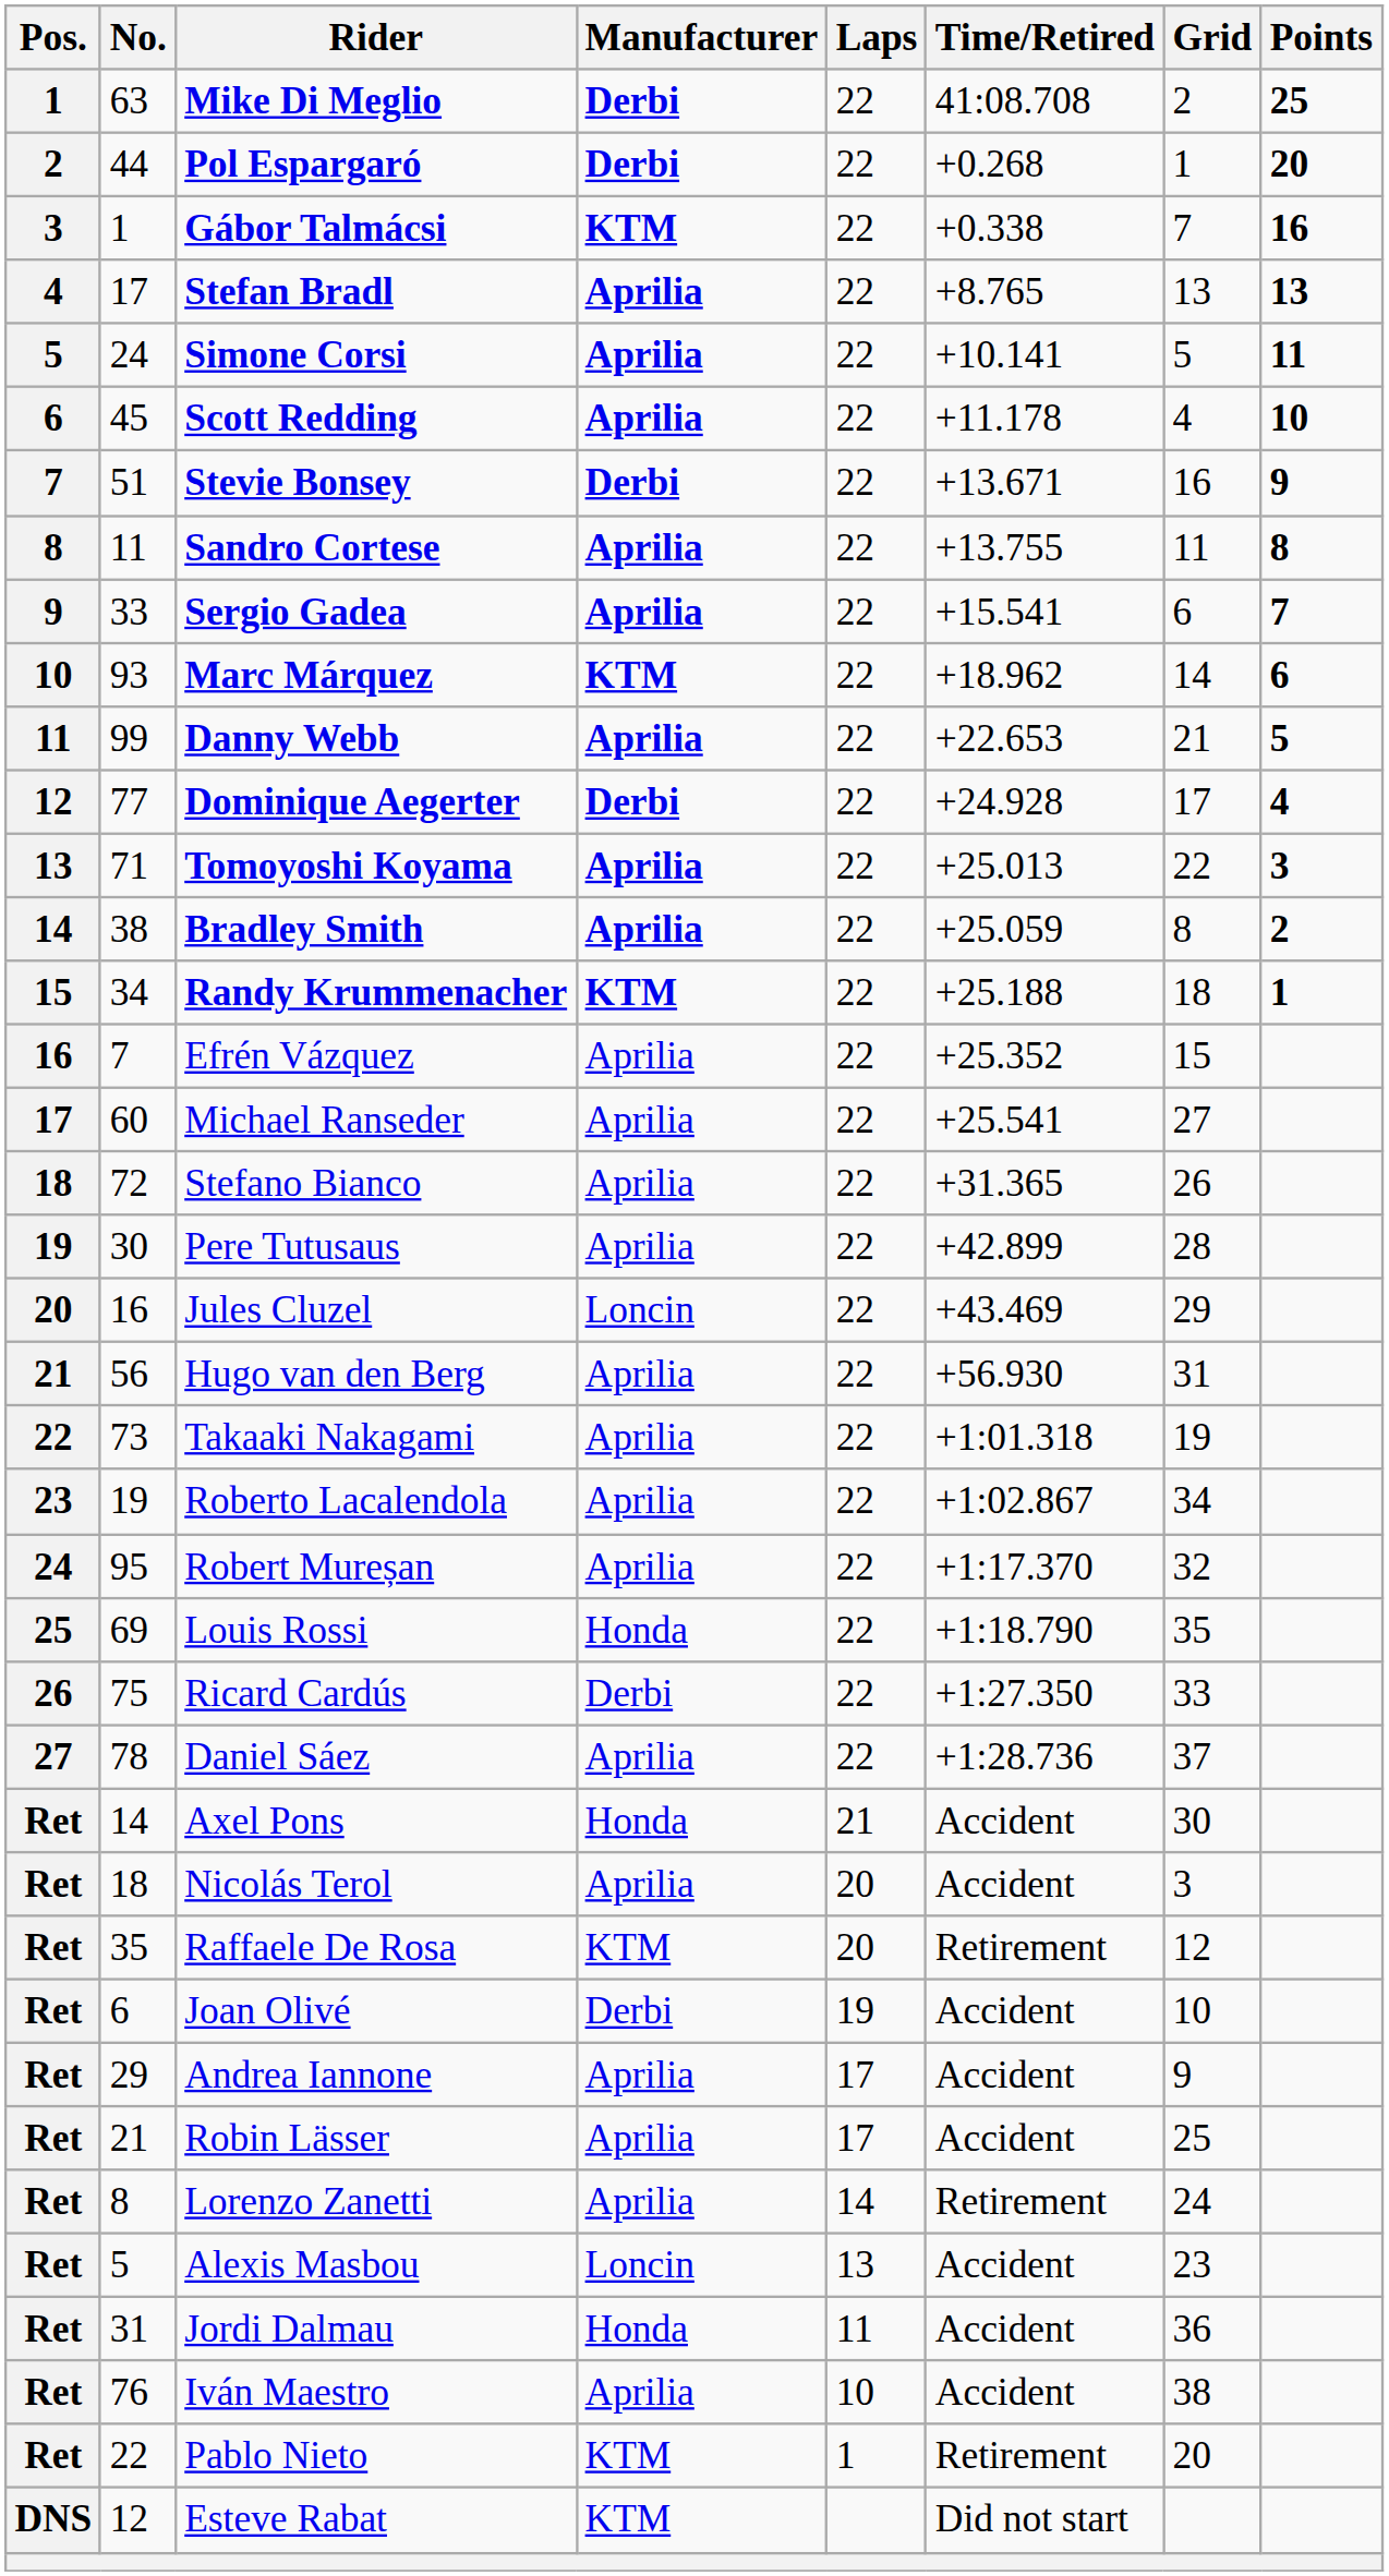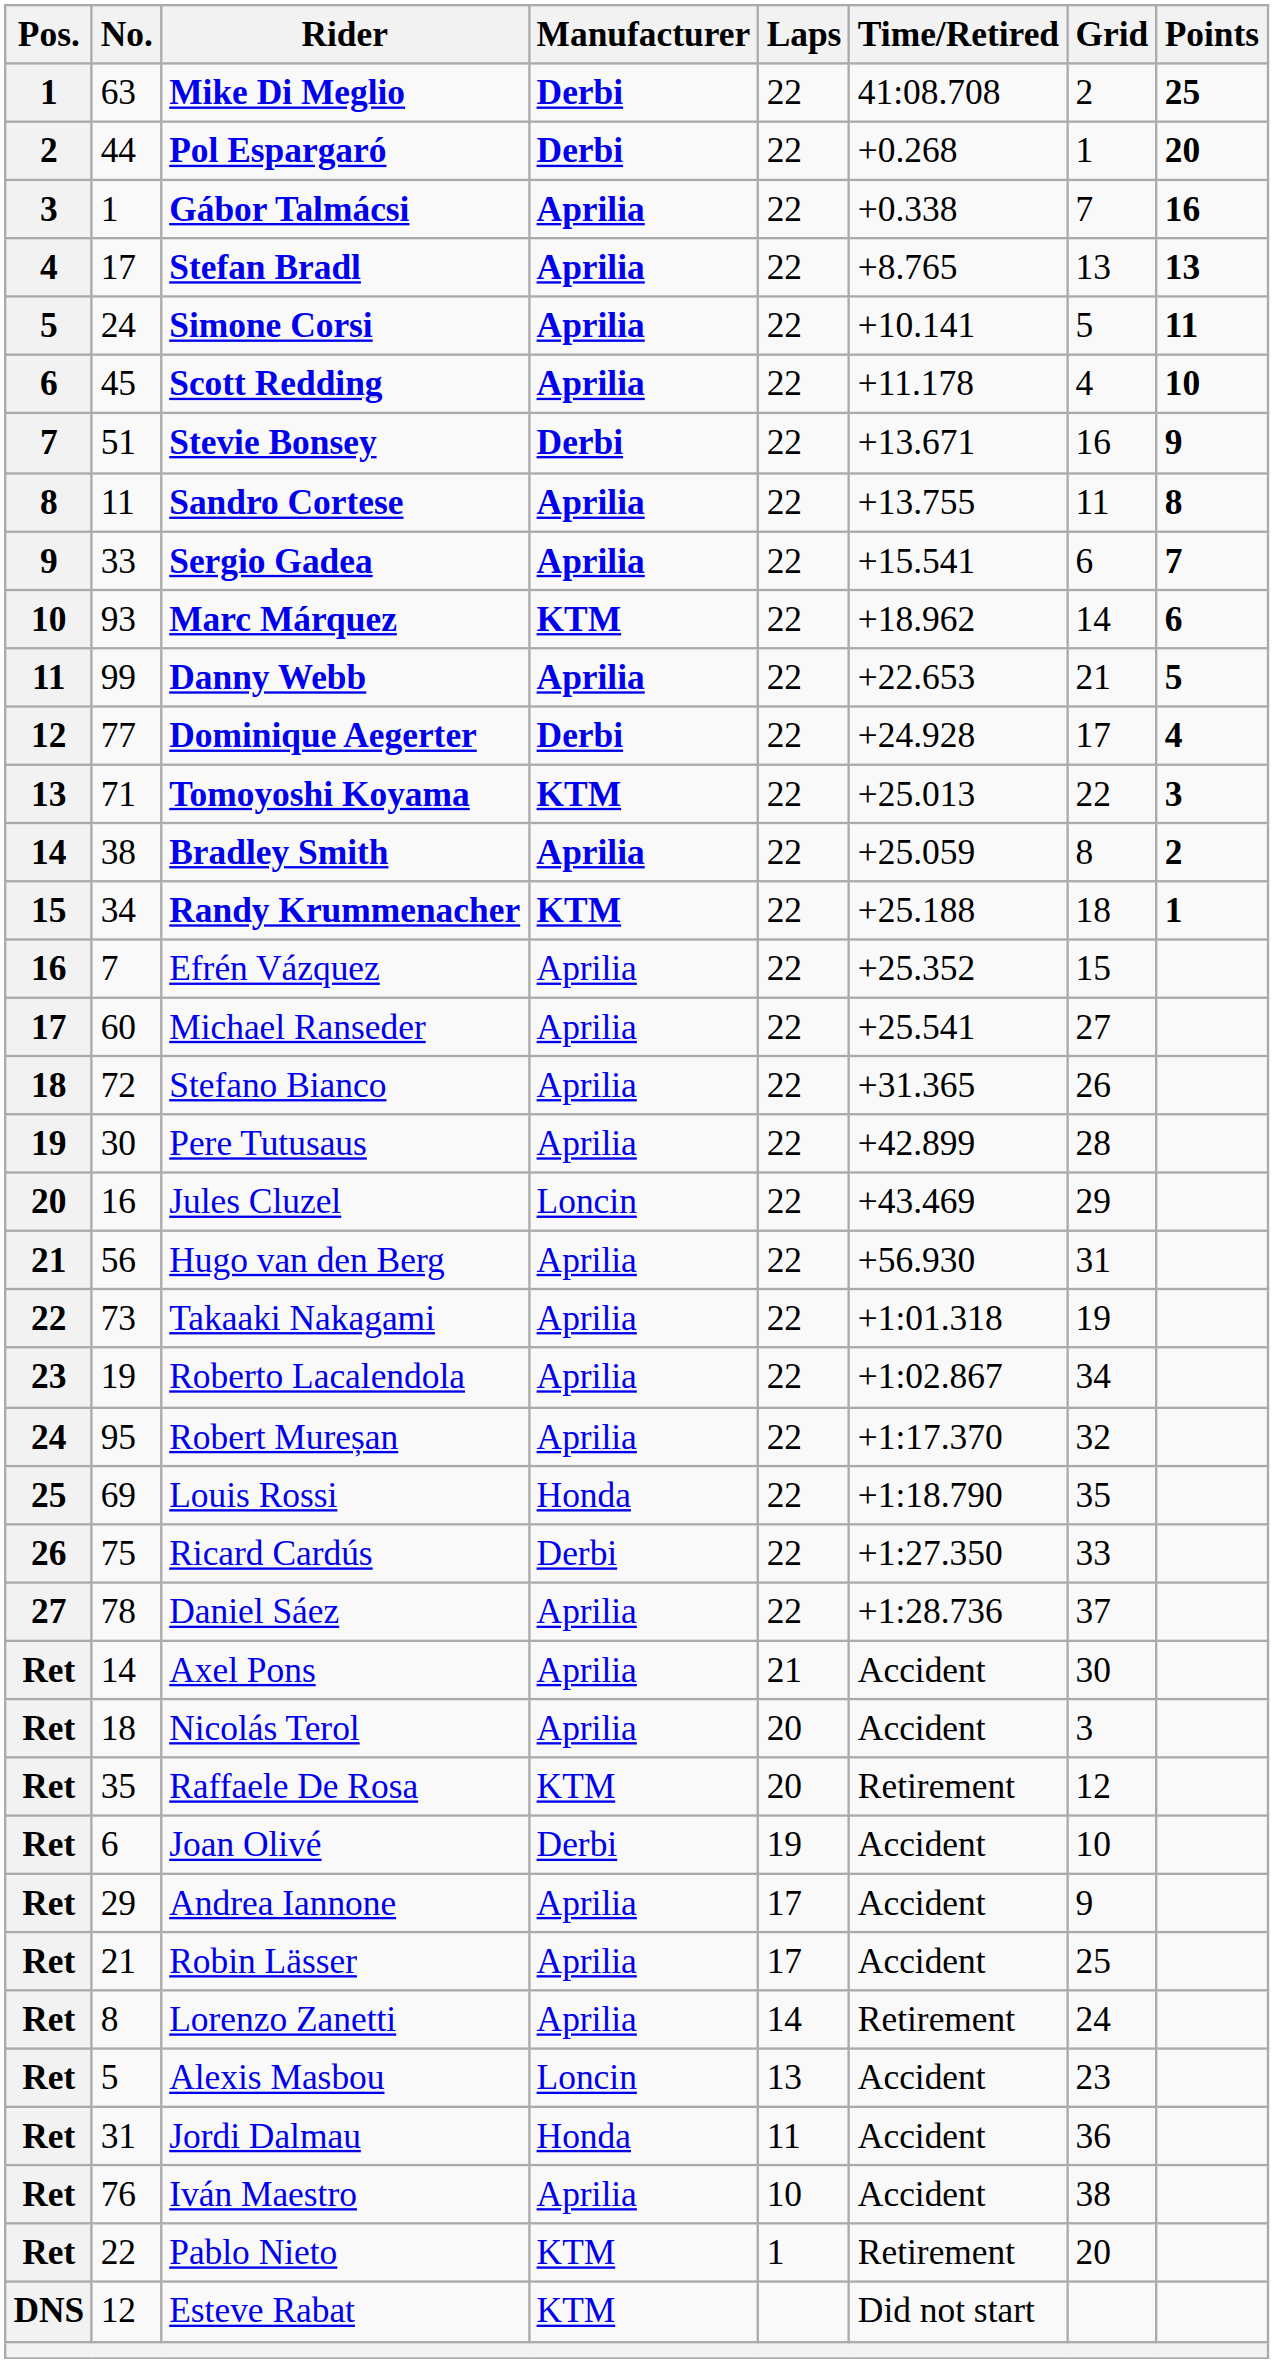 <table class="wikitable" style="font-size: 95%;">
 <tr>
 <th>Pos.</th>
 <th>No.</th>
 <th>Rider</th>
 <th>Manufacturer</th>
 <th>Laps</th>
 <th>Time/Retired</th>
 <th>Grid</th>
 <th>Points</th>
 </tr>
 <tr>
 <th>1</th>
 <td>63</td>
 <td> <strong><a href='#'>Mike Di Meglio</a></strong></td>
 <td><strong><a href='#'>Derbi</a></strong></td>
 <td>22</td>
 <td>41:08.708</td>
 <td>2</td>
 <td><strong>25</strong></td>
 </tr>
 <tr>
 <th>2</th>
 <td>44</td>
 <td> <strong><a href='#'>Pol Espargaró</a></strong></td>
 <td><strong><a href='#'>Derbi</a></strong></td>
 <td>22</td>
 <td>+0.268</td>
 <td>1</td>
 <td><strong>20</strong></td>
 </tr>
 <tr>
 <th>3</th>
 <td>1</td>
 <td> <strong><a href='#'>Gábor Talmácsi</a></strong></td>
-<td><strong><a href='#'>KTM</a></strong></td>
+<td><strong><a href='#'>Aprilia</a></strong></td>
 <td>22</td>
 <td>+0.338</td>
 <td>7</td>
 <td><strong>16</strong></td>
 </tr>
 <tr>
 <th>4</th>
 <td>17</td>
 <td> <strong><a href='#'>Stefan Bradl</a></strong></td>
 <td><strong><a href='#'>Aprilia</a></strong></td>
 <td>22</td>
 <td>+8.765</td>
 <td>13</td>
 <td><strong>13</strong></td>
 </tr>
 <tr>
 <th>5</th>
 <td>24</td>
 <td> <strong><a href='#'>Simone Corsi</a></strong></td>
 <td><strong><a href='#'>Aprilia</a></strong></td>
 <td>22</td>
 <td>+10.141</td>
 <td>5</td>
 <td><strong>11</strong></td>
 </tr>
 <tr>
 <th>6</th>
 <td>45</td>
 <td> <strong><a href='#'>Scott Redding</a></strong></td>
 <td><strong><a href='#'>Aprilia</a></strong></td>
 <td>22</td>
 <td>+11.178</td>
 <td>4</td>
 <td><strong>10</strong></td>
 </tr>
 <tr>
 <th>7</th>
 <td>51</td>
 <td> <strong><a href='#'>Stevie Bonsey</a></strong></td>
 <td><strong><a href='#'>Derbi</a></strong></td>
 <td>22</td>
 <td>+13.671</td>
 <td>16</td>
 <td><strong>9</strong></td>
 </tr>
 <tr>
 <th>8</th>
 <td>11</td>
 <td> <strong><a href='#'>Sandro Cortese</a></strong></td>
 <td><strong><a href='#'>Aprilia</a></strong></td>
 <td>22</td>
 <td>+13.755</td>
 <td>11</td>
 <td><strong>8</strong></td>
 </tr>
 <tr>
 <th>9</th>
 <td>33</td>
 <td> <strong><a href='#'>Sergio Gadea</a></strong></td>
 <td><strong><a href='#'>Aprilia</a></strong></td>
 <td>22</td>
 <td>+15.541</td>
 <td>6</td>
 <td><strong>7</strong></td>
 </tr>
 <tr>
 <th>10</th>
 <td>93</td>
 <td> <strong><a href='#'>Marc Márquez</a></strong></td>
 <td><strong><a href='#'>KTM</a></strong></td>
 <td>22</td>
 <td>+18.962</td>
 <td>14</td>
 <td><strong>6</strong></td>
 </tr>
 <tr>
 <th>11</th>
 <td>99</td>
 <td> <strong><a href='#'>Danny Webb</a></strong></td>
 <td><strong><a href='#'>Aprilia</a></strong></td>
 <td>22</td>
 <td>+22.653</td>
 <td>21</td>
 <td><strong>5</strong></td>
 </tr>
 <tr>
 <th>12</th>
 <td>77</td>
 <td> <strong><a href='#'>Dominique Aegerter</a></strong></td>
 <td><strong><a href='#'>Derbi</a></strong></td>
 <td>22</td>
 <td>+24.928</td>
 <td>17</td>
 <td><strong>4</strong></td>
 </tr>
 <tr>
 <th>13</th>
 <td>71</td>
 <td> <strong><a href='#'>Tomoyoshi Koyama</a></strong></td>
-<td><strong><a href='#'>Aprilia</a></strong></td>
+<td><strong><a href='#'>KTM</a></strong></td>
 <td>22</td>
 <td>+25.013</td>
 <td>22</td>
 <td><strong>3</strong></td>
 </tr>
 <tr>
 <th>14</th>
 <td>38</td>
 <td> <strong><a href='#'>Bradley Smith</a></strong></td>
 <td><strong><a href='#'>Aprilia</a></strong></td>
 <td>22</td>
 <td>+25.059</td>
 <td>8</td>
 <td><strong>2</strong></td>
 </tr>
 <tr>
 <th>15</th>
 <td>34</td>
 <td> <strong><a href='#'>Randy Krummenacher</a></strong></td>
 <td><strong><a href='#'>KTM</a></strong></td>
 <td>22</td>
 <td>+25.188</td>
 <td>18</td>
 <td><strong>1</strong></td>
 </tr>
 <tr>
 <th>16</th>
 <td>7</td>
 <td> <a href='#'>Efrén Vázquez</a></td>
 <td><a href='#'>Aprilia</a></td>
 <td>22</td>
 <td>+25.352</td>
 <td>15</td>
 <td></td>
 </tr>
 <tr>
 <th>17</th>
 <td>60</td>
 <td> <a href='#'>Michael Ranseder</a></td>
 <td><a href='#'>Aprilia</a></td>
 <td>22</td>
 <td>+25.541</td>
 <td>27</td>
 <td></td>
 </tr>
 <tr>
 <th>18</th>
 <td>72</td>
 <td> <a href='#'>Stefano Bianco</a></td>
 <td><a href='#'>Aprilia</a></td>
 <td>22</td>
 <td>+31.365</td>
 <td>26</td>
 <td></td>
 </tr>
 <tr>
 <th>19</th>
 <td>30</td>
 <td> <a href='#'>Pere Tutusaus</a></td>
 <td><a href='#'>Aprilia</a></td>
 <td>22</td>
 <td>+42.899</td>
 <td>28</td>
 <td></td>
 </tr>
 <tr>
 <th>20</th>
 <td>16</td>
 <td> <a href='#'>Jules Cluzel</a></td>
 <td><a href='#'>Loncin</a></td>
 <td>22</td>
 <td>+43.469</td>
 <td>29</td>
 <td></td>
 </tr>
 <tr>
 <th>21</th>
 <td>56</td>
 <td> <a href='#'>Hugo van den Berg</a></td>
 <td><a href='#'>Aprilia</a></td>
 <td>22</td>
 <td>+56.930</td>
 <td>31</td>
 <td></td>
 </tr>
 <tr>
 <th>22</th>
 <td>73</td>
 <td> <a href='#'>Takaaki Nakagami</a></td>
 <td><a href='#'>Aprilia</a></td>
 <td>22</td>
 <td>+1:01.318</td>
 <td>19</td>
 <td></td>
 </tr>
 <tr>
 <th>23</th>
 <td>19</td>
 <td> <a href='#'>Roberto Lacalendola</a></td>
 <td><a href='#'>Aprilia</a></td>
 <td>22</td>
 <td>+1:02.867</td>
 <td>34</td>
 <td></td>
 </tr>
 <tr>
 <th>24</th>
 <td>95</td>
 <td> <a href='#'>Robert Mureșan</a></td>
 <td><a href='#'>Aprilia</a></td>
 <td>22</td>
 <td>+1:17.370</td>
 <td>32</td>
 <td></td>
 </tr>
 <tr>
 <th>25</th>
 <td>69</td>
 <td> <a href='#'>Louis Rossi</a></td>
 <td><a href='#'>Honda</a></td>
 <td>22</td>
 <td>+1:18.790</td>
 <td>35</td>
 <td></td>
 </tr>
 <tr>
 <th>26</th>
 <td>75</td>
 <td> <a href='#'>Ricard Cardús</a></td>
 <td><a href='#'>Derbi</a></td>
 <td>22</td>
 <td>+1:27.350</td>
 <td>33</td>
 <td></td>
 </tr>
 <tr>
 <th>27</th>
 <td>78</td>
 <td> <a href='#'>Daniel Sáez</a></td>
 <td><a href='#'>Aprilia</a></td>
 <td>22</td>
 <td>+1:28.736</td>
 <td>37</td>
 <td></td>
 </tr>
 <tr>
 <th>Ret</th>
 <td>14</td>
 <td> <a href='#'>Axel Pons</a></td>
-<td><a href='#'>Honda</a></td>
+<td><a href='#'>Aprilia</a></td>
 <td>21</td>
 <td>Accident</td>
 <td>30</td>
 <td></td>
 </tr>
 <tr>
 <th>Ret</th>
 <td>18</td>
 <td> <a href='#'>Nicolás Terol</a></td>
 <td><a href='#'>Aprilia</a></td>
 <td>20</td>
 <td>Accident</td>
 <td>3</td>
 <td></td>
 </tr>
 <tr>
 <th>Ret</th>
 <td>35</td>
 <td> <a href='#'>Raffaele De Rosa</a></td>
 <td><a href='#'>KTM</a></td>
 <td>20</td>
 <td>Retirement</td>
 <td>12</td>
 <td></td>
 </tr>
 <tr>
 <th>Ret</th>
 <td>6</td>
 <td> <a href='#'>Joan Olivé</a></td>
 <td><a href='#'>Derbi</a></td>
 <td>19</td>
 <td>Accident</td>
 <td>10</td>
 <td></td>
 </tr>
 <tr>
 <th>Ret</th>
 <td>29</td>
 <td> <a href='#'>Andrea Iannone</a></td>
 <td><a href='#'>Aprilia</a></td>
 <td>17</td>
 <td>Accident</td>
 <td>9</td>
 <td></td>
 </tr>
 <tr>
 <th>Ret</th>
 <td>21</td>
 <td> <a href='#'>Robin Lässer</a></td>
 <td><a href='#'>Aprilia</a></td>
 <td>17</td>
 <td>Accident</td>
 <td>25</td>
 <td></td>
 </tr>
 <tr>
 <th>Ret</th>
 <td>8</td>
 <td> <a href='#'>Lorenzo Zanetti</a></td>
 <td><a href='#'>Aprilia</a></td>
 <td>14</td>
 <td>Retirement</td>
 <td>24</td>
 <td></td>
 </tr>
 <tr>
 <th>Ret</th>
 <td>5</td>
 <td> <a href='#'>Alexis Masbou</a></td>
 <td><a href='#'>Loncin</a></td>
 <td>13</td>
 <td>Accident</td>
 <td>23</td>
 <td></td>
 </tr>
 <tr>
 <th>Ret</th>
 <td>31</td>
 <td> <a href='#'>Jordi Dalmau</a></td>
 <td><a href='#'>Honda</a></td>
 <td>11</td>
 <td>Accident</td>
 <td>36</td>
 <td></td>
 </tr>
 <tr>
 <th>Ret</th>
 <td>76</td>
 <td> <a href='#'>Iván Maestro</a></td>
 <td><a href='#'>Aprilia</a></td>
 <td>10</td>
 <td>Accident</td>
 <td>38</td>
 <td></td>
 </tr>
 <tr>
 <th>Ret</th>
 <td>22</td>
 <td> <a href='#'>Pablo Nieto</a></td>
 <td><a href='#'>KTM</a></td>
 <td>1</td>
 <td>Retirement</td>
 <td>20</td>
 <td></td>
 </tr>
 <tr>
 <th>DNS</th>
 <td>12</td>
 <td> <a href='#'>Esteve Rabat</a></td>
 <td><a href='#'>KTM</a></td>
 <td></td>
 <td>Did not start</td>
 <td></td>
 <td></td>
 </tr>
 <tr>
 <th colspan=8></th>
 </tr>
 </table>
